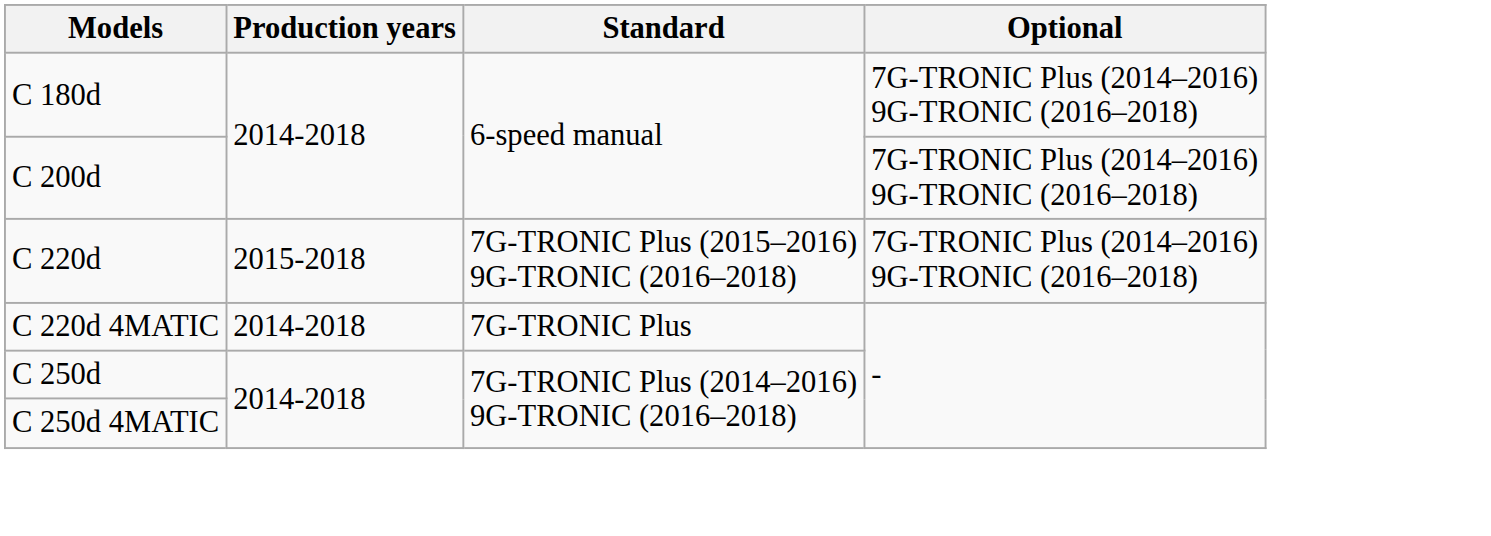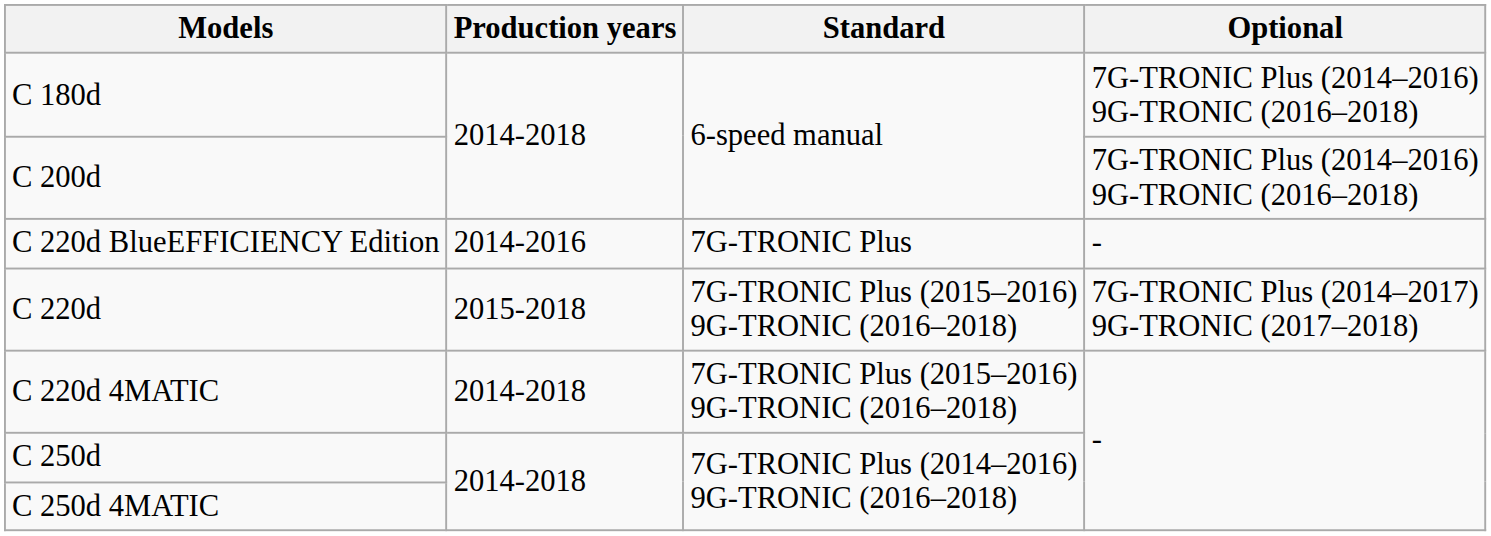 <table class="wikitable">
 <tr>
 <th>Models</th>
 <th>Production years</th>
 <th>Standard</th>
 <th>Optional</th>
 </tr>
 <tr>
 <td>C 180d</td>
 <td rowspan="2">2014-2018</td>
 <td rowspan="2">6-speed manual</td>
 <td>7G-TRONIC Plus (2014–2016)<br>9G-TRONIC (2016–2018)</td>
 </tr>
 <tr>
 <td>C 200d</td>
 <td>7G-TRONIC Plus (2014–2016)<br>9G-TRONIC (2016–2018)</td>
 </tr>
 <tr>
+<td>C 220d BlueEFFICIENCY Edition</td>
+<td>2014-2016</td>
+<td>7G-TRONIC Plus</td>
+<td>-</td>
+</tr>
+<tr>
 <td>C 220d</td>
 <td>2015-2018</td>
 <td>7G-TRONIC Plus (2015–2016)<br>9G-TRONIC (2016–2018)</td>
-<td>7G-TRONIC Plus (2014–2016)<br>9G-TRONIC (2016–2018)</td>
+<td>7G-TRONIC Plus (2014–2017)<br>9G-TRONIC (2017–2018)</td>
 </tr>
 <tr>
 <td>C 220d 4MATIC</td>
 <td>2014-2018</td>
-<td>7G-TRONIC Plus</td>
+<td>7G-TRONIC Plus (2015–2016)<br>9G-TRONIC (2016–2018)</td>
 <td rowspan="3">-</td>
 </tr>
 <tr>
 <td>C 250d</td>
 <td rowspan="2">2014-2018</td>
 <td rowspan="2">7G-TRONIC Plus (2014–2016)<br>9G-TRONIC (2016–2018)</td>
 </tr>
 <tr>
 <td>C 250d 4MATIC</td>
 </tr>
 </table>
